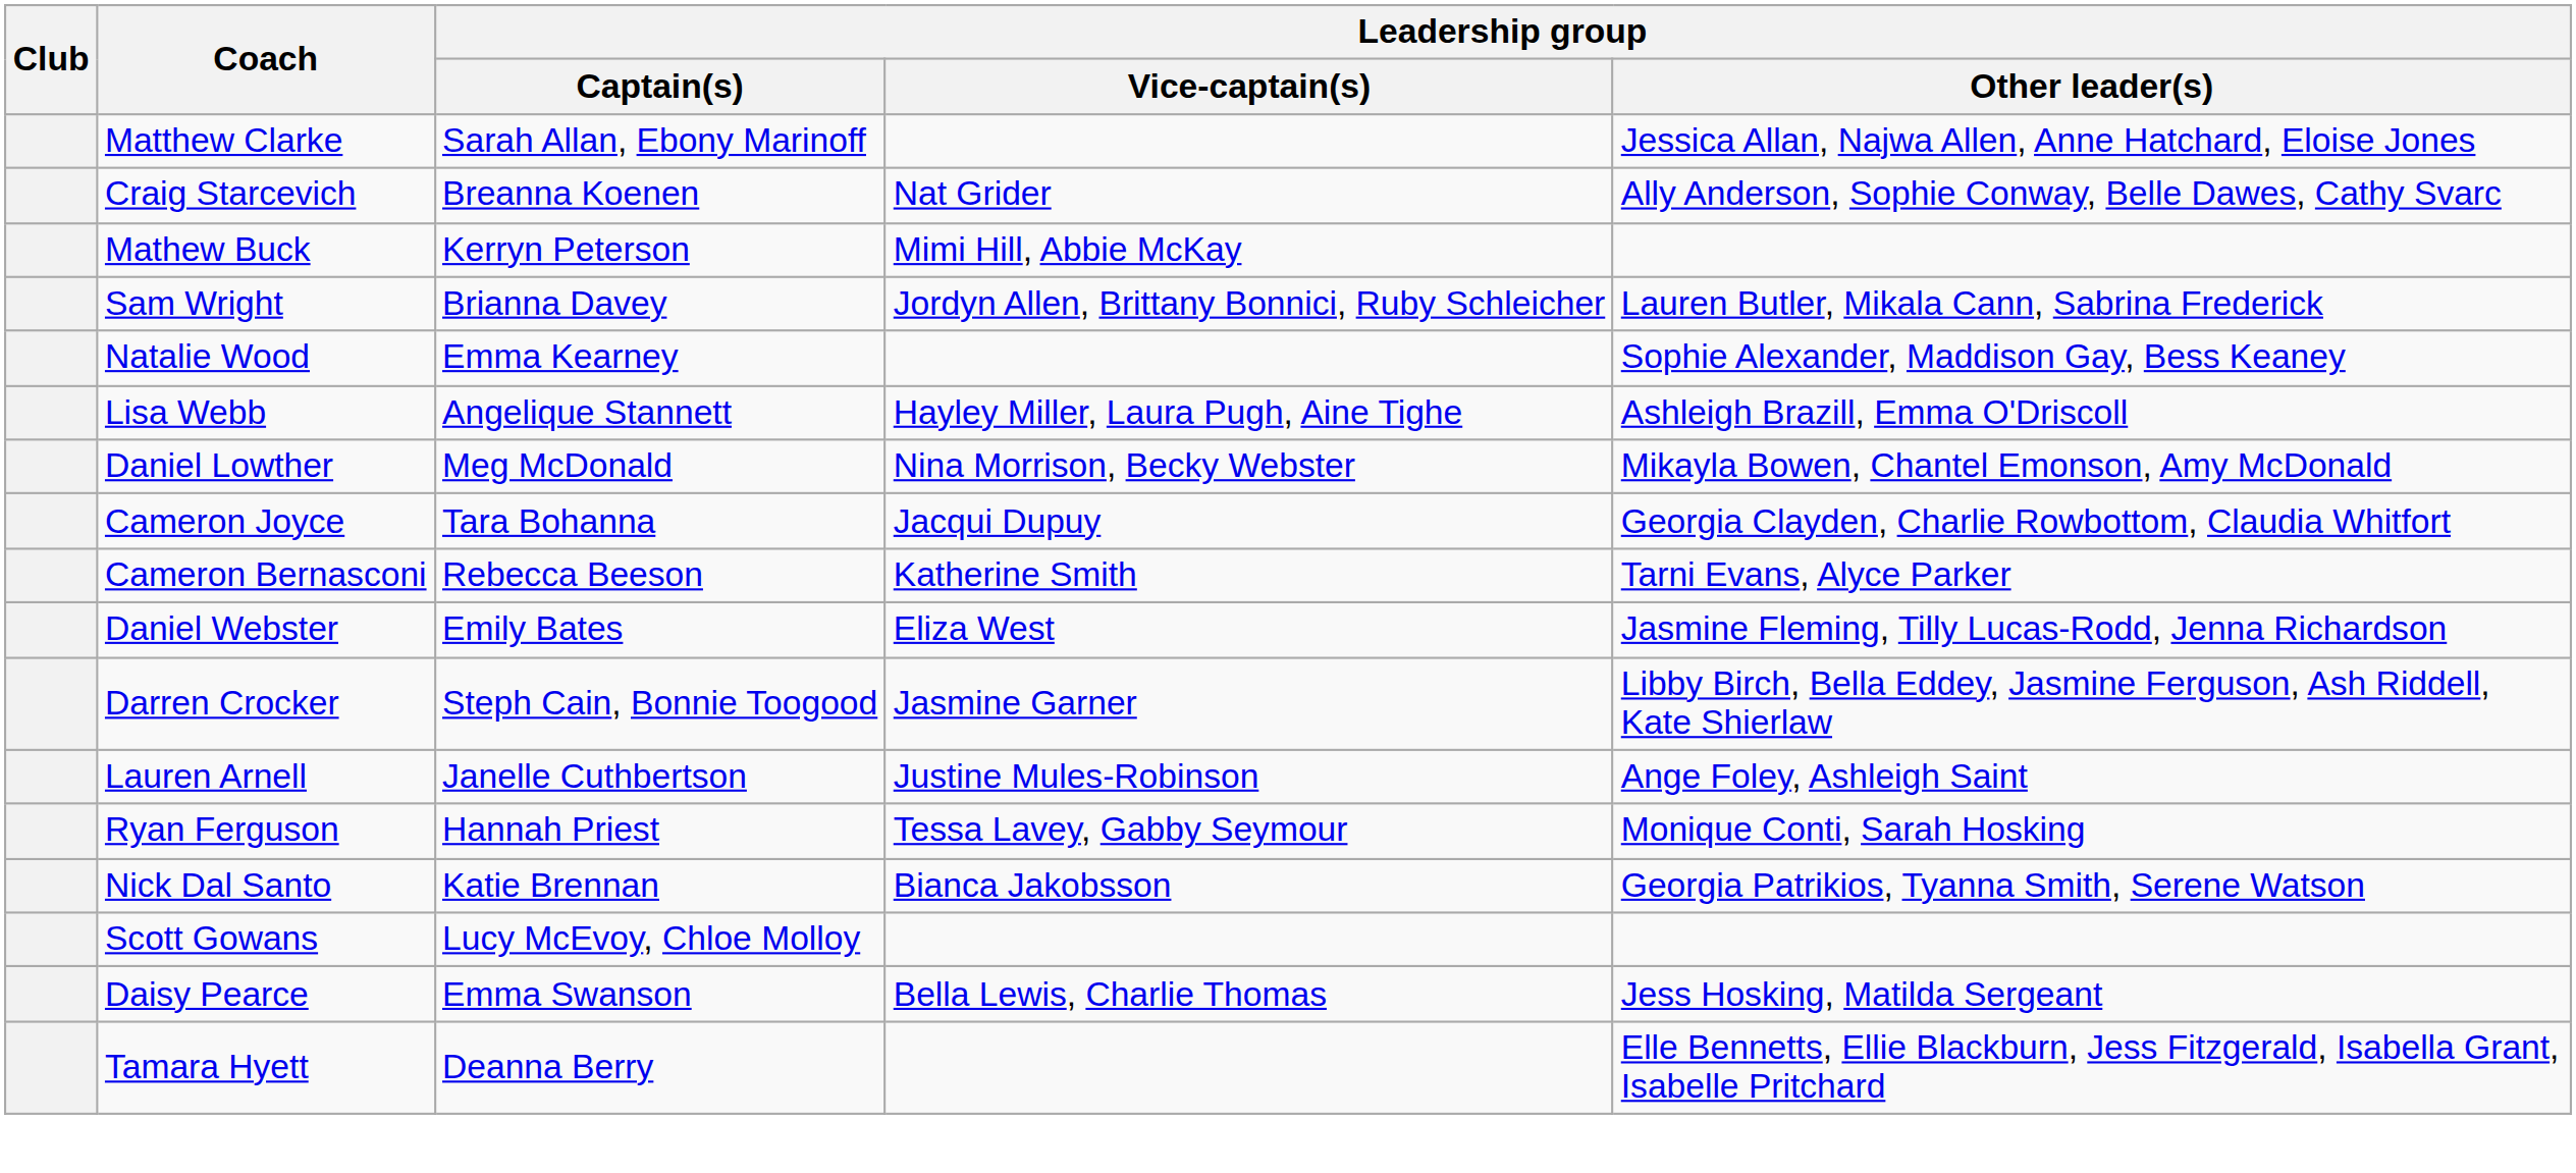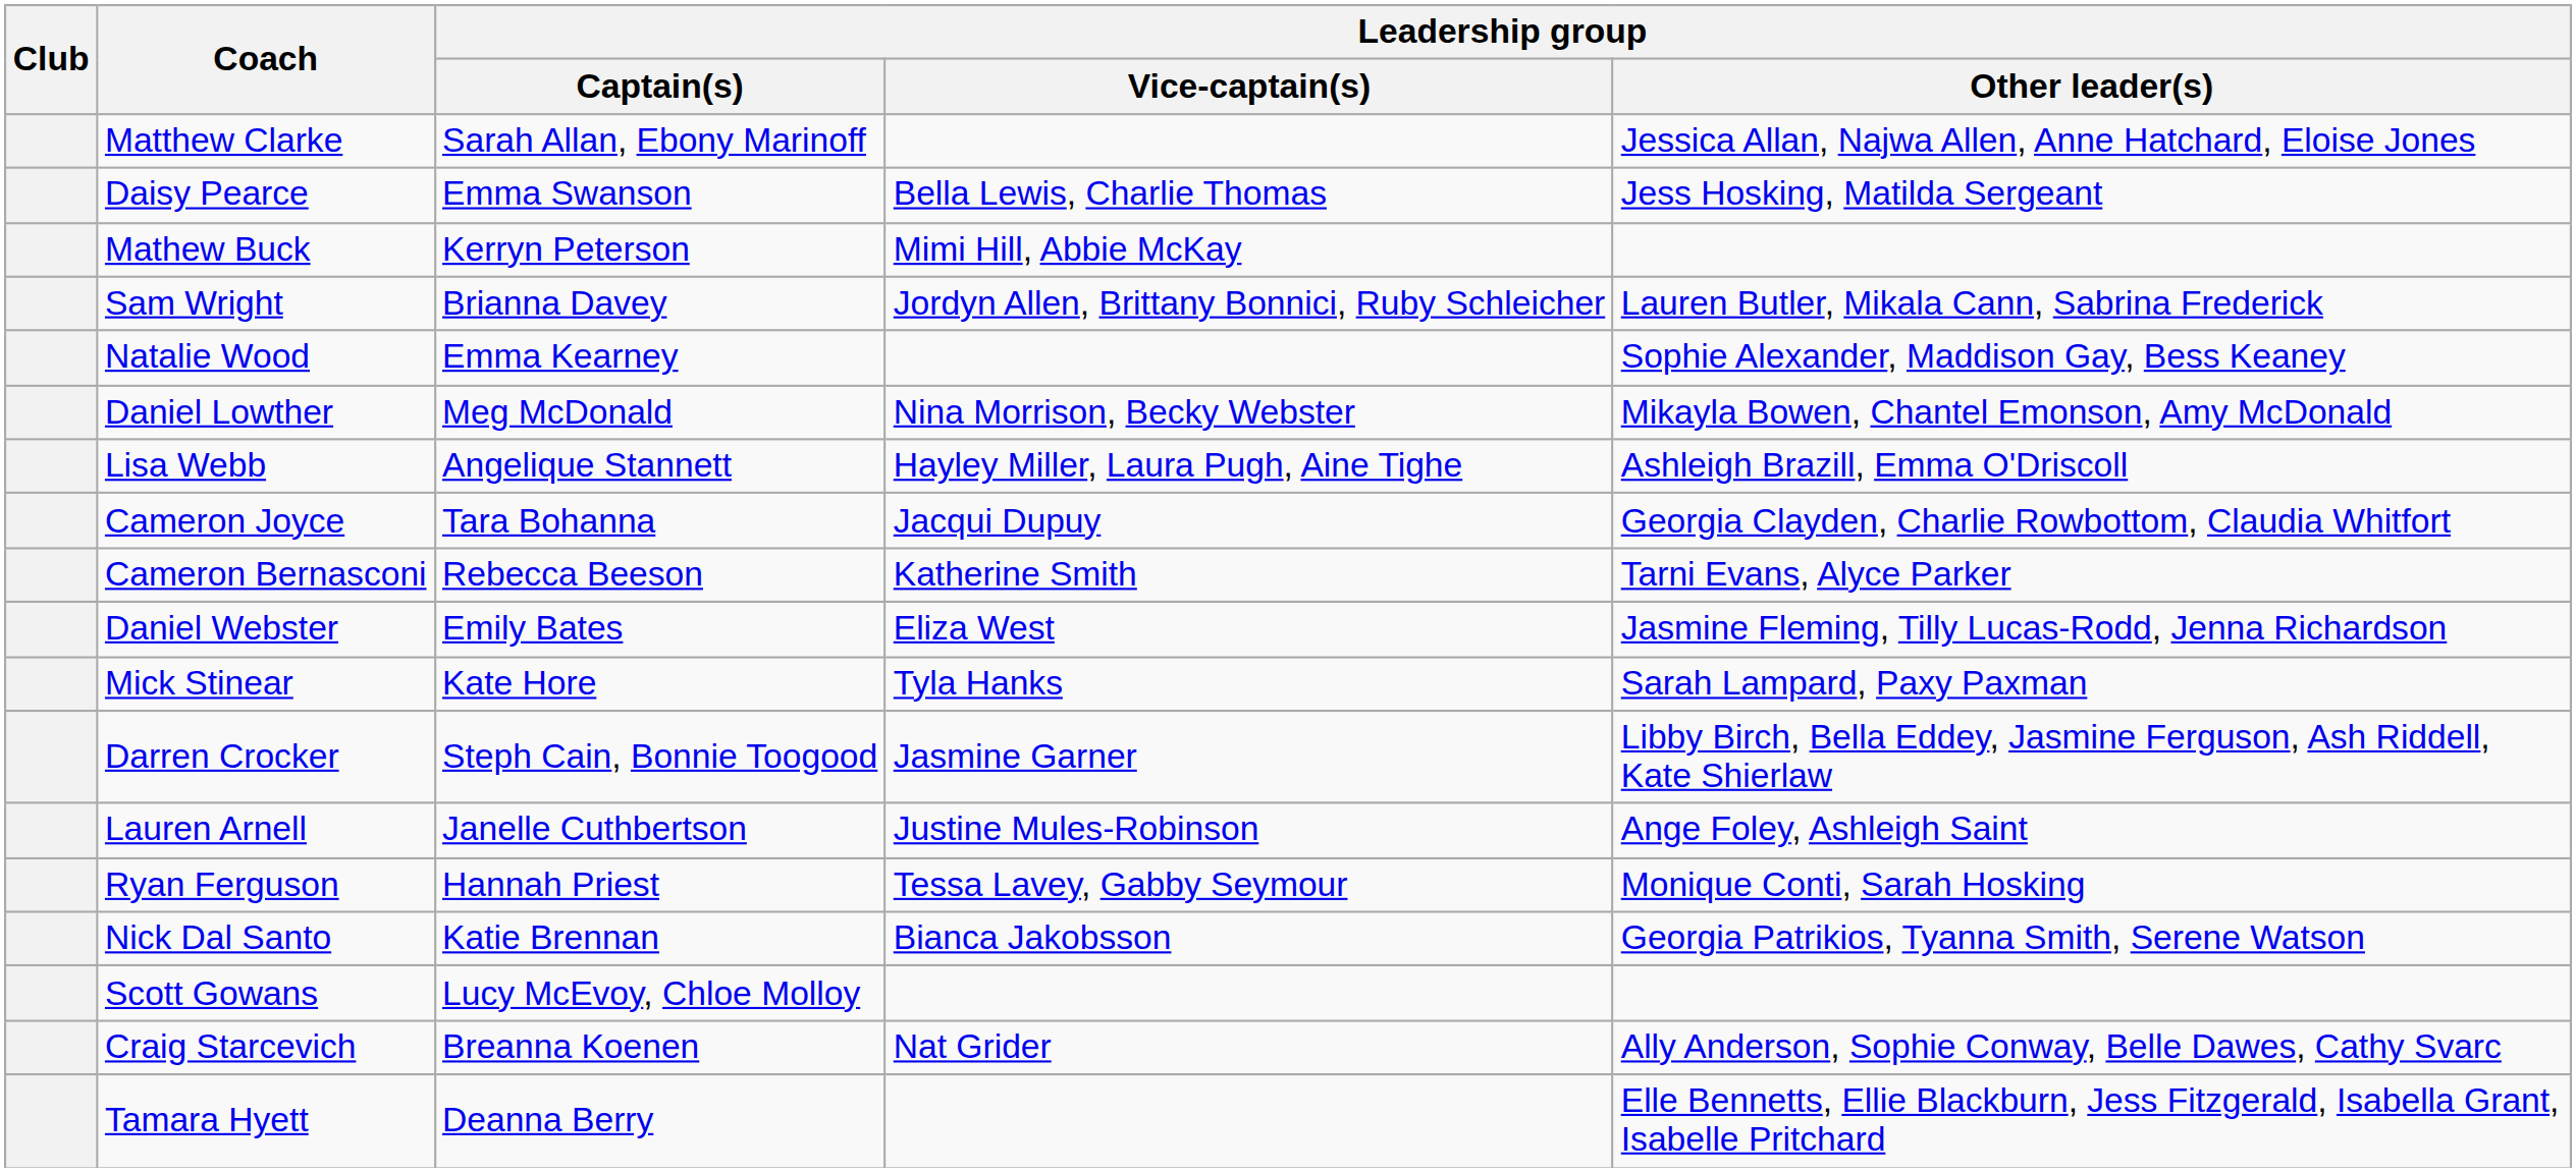 <table class="wikitable plainrowheaders">
 <tr>
 <th rowspan=2>Club</th>
 <th rowspan=2>Coach</th>
 <th colspan=3>Leadership group</th>
 </tr>
 <tr>
 <th>Captain(s)</th>
 <th>Vice-captain(s)</th>
 <th style=width:27.5em>Other leader(s)</th>
 </tr>
 <tr>
 <th scope=row></th>
 <td><a href='#'>Matthew Clarke</a></td>
 <td><a href='#'>Sarah Allan</a>, <a href='#'>Ebony Marinoff</a></td>
 <td></td>
 <td><a href='#'>Jessica Allan</a>, <a href='#'>Najwa Allen</a>, <a href='#'>Anne Hatchard</a>, <a href='#'>Eloise Jones</a></td>
 </tr>
 <tr>
 <th scope=row></th>
-<td><a href='#'>Craig Starcevich</a></td>
-<td><a href='#'>Breanna Koenen</a></td>
-<td><a href='#'>Nat Grider</a></td>
-<td><a href='#'>Ally Anderson</a>, <a href='#'>Sophie Conway</a>, <a href='#'>Belle Dawes</a>, <a href='#'>Cathy Svarc</a></td>
+<td><a href='#'>Daisy Pearce</a></td>
+<td><a href='#'>Emma Swanson</a></td>
+<td><a href='#'>Bella Lewis</a>, <a href='#'>Charlie Thomas</a></td>
+<td><a href='#'>Jess Hosking</a>, <a href='#'>Matilda Sergeant</a></td>
 </tr>
 <tr>
 <th scope=row></th>
 <td><a href='#'>Mathew Buck</a></td>
 <td><a href='#'>Kerryn Peterson</a></td>
 <td><a href='#'>Mimi Hill</a>, <a href='#'>Abbie McKay</a></td>
 <td></td>
 </tr>
 <tr>
 <th scope=row></th>
 <td><a href='#'>Sam Wright</a></td>
 <td><a href='#'>Brianna Davey</a></td>
 <td><a href='#'>Jordyn Allen</a>, <a href='#'>Brittany Bonnici</a>, <a href='#'>Ruby Schleicher</a></td>
 <td><a href='#'>Lauren Butler</a>, <a href='#'>Mikala Cann</a>, <a href='#'>Sabrina Frederick</a></td>
 </tr>
 <tr>
 <th scope=row></th>
 <td><a href='#'>Natalie Wood</a></td>
 <td><a href='#'>Emma Kearney</a></td>
 <td></td>
 <td><a href='#'>Sophie Alexander</a>, <a href='#'>Maddison Gay</a>, <a href='#'>Bess Keaney</a></td>
 </tr>
 <tr>
 <th scope=row></th>
+<td><a href='#'>Daniel Lowther</a></td>
+<td><a href='#'>Meg McDonald</a></td>
+<td><a href='#'>Nina Morrison</a>, <a href='#'>Becky Webster</a></td>
+<td><a href='#'>Mikayla Bowen</a>, <a href='#'>Chantel Emonson</a>, <a href='#'>Amy McDonald</a></td>
+</tr>
+<tr>
+<th scope=row></th>
 <td><a href='#'>Lisa Webb</a></td>
 <td><a href='#'>Angelique Stannett</a></td>
 <td><a href='#'>Hayley Miller</a>, <a href='#'>Laura Pugh</a>, <a href='#'>Aine Tighe</a></td>
 <td><a href='#'>Ashleigh Brazill</a>, <a href='#'>Emma O'Driscoll</a></td>
-</tr>
-<tr>
-<th scope=row></th>
-<td><a href='#'>Daniel Lowther</a></td>
-<td><a href='#'>Meg McDonald</a></td>
-<td><a href='#'>Nina Morrison</a>, <a href='#'>Becky Webster</a></td>
-<td><a href='#'>Mikayla Bowen</a>, <a href='#'>Chantel Emonson</a>, <a href='#'>Amy McDonald</a></td>
 </tr>
 <tr>
 <th scope=row></th>
 <td><a href='#'>Cameron Joyce</a></td>
 <td><a href='#'>Tara Bohanna</a></td>
 <td><a href='#'>Jacqui Dupuy</a></td>
 <td><a href='#'>Georgia Clayden</a>, <a href='#'>Charlie Rowbottom</a>, <a href='#'>Claudia Whitfort</a></td>
 </tr>
 <tr>
 <th scope=row></th>
 <td><a href='#'>Cameron Bernasconi</a></td>
 <td><a href='#'>Rebecca Beeson</a></td>
 <td><a href='#'>Katherine Smith</a></td>
 <td><a href='#'>Tarni Evans</a>, <a href='#'>Alyce Parker</a></td>
 </tr>
 <tr>
 <th scope=row></th>
 <td><a href='#'>Daniel Webster</a></td>
 <td><a href='#'>Emily Bates</a></td>
 <td><a href='#'>Eliza West</a></td>
 <td><a href='#'>Jasmine Fleming</a>, <a href='#'>Tilly Lucas-Rodd</a>, <a href='#'>Jenna Richardson</a></td>
+</tr>
+<tr>
+<th scope=row></th>
+<td><a href='#'>Mick Stinear</a></td>
+<td><a href='#'>Kate Hore</a></td>
+<td><a href='#'>Tyla Hanks</a></td>
+<td><a href='#'>Sarah Lampard</a>, <a href='#'>Paxy Paxman</a></td>
 </tr>
 <tr>
 <th scope=row></th>
 <td><a href='#'>Darren Crocker</a></td>
 <td><a href='#'>Steph Cain</a>, <a href='#'>Bonnie Toogood</a></td>
 <td><a href='#'>Jasmine Garner</a></td>
 <td><a href='#'>Libby Birch</a>, <a href='#'>Bella Eddey</a>, <a href='#'>Jasmine Ferguson</a>, <a href='#'>Ash Riddell</a>, <a href='#'>Kate Shierlaw</a></td>
 </tr>
 <tr>
 <th scope=row></th>
 <td><a href='#'>Lauren Arnell</a></td>
 <td><a href='#'>Janelle Cuthbertson</a></td>
 <td><a href='#'>Justine Mules-Robinson</a></td>
 <td><a href='#'>Ange Foley</a>, <a href='#'>Ashleigh Saint</a></td>
 </tr>
 <tr>
 <th scope=row></th>
 <td><a href='#'>Ryan Ferguson</a></td>
 <td><a href='#'>Hannah Priest</a></td>
 <td><a href='#'>Tessa Lavey</a>, <a href='#'>Gabby Seymour</a></td>
 <td><a href='#'>Monique Conti</a>, <a href='#'>Sarah Hosking</a></td>
 </tr>
 <tr>
 <th scope=row></th>
 <td><a href='#'>Nick Dal Santo</a></td>
 <td><a href='#'>Katie Brennan</a></td>
 <td><a href='#'>Bianca Jakobsson</a></td>
 <td><a href='#'>Georgia Patrikios</a>, <a href='#'>Tyanna Smith</a>, <a href='#'>Serene Watson</a></td>
 </tr>
 <tr>
 <th scope=row></th>
 <td><a href='#'>Scott Gowans</a></td>
 <td><a href='#'>Lucy McEvoy</a>, <a href='#'>Chloe Molloy</a></td>
 <td></td>
 <td></td>
 </tr>
 <tr>
 <th scope=row></th>
-<td><a href='#'>Daisy Pearce</a></td>
-<td><a href='#'>Emma Swanson</a></td>
-<td><a href='#'>Bella Lewis</a>, <a href='#'>Charlie Thomas</a></td>
-<td><a href='#'>Jess Hosking</a>, <a href='#'>Matilda Sergeant</a></td>
+<td><a href='#'>Craig Starcevich</a></td>
+<td><a href='#'>Breanna Koenen</a></td>
+<td><a href='#'>Nat Grider</a></td>
+<td><a href='#'>Ally Anderson</a>, <a href='#'>Sophie Conway</a>, <a href='#'>Belle Dawes</a>, <a href='#'>Cathy Svarc</a></td>
 </tr>
 <tr>
 <th scope=row></th>
 <td><a href='#'>Tamara Hyett</a></td>
 <td><a href='#'>Deanna Berry</a></td>
 <td></td>
 <td><a href='#'>Elle Bennetts</a>, <a href='#'>Ellie Blackburn</a>, <a href='#'>Jess Fitzgerald</a>, <a href='#'>Isabella Grant</a>, <a href='#'>Isabelle Pritchard</a></td>
 </tr>
 </table>
